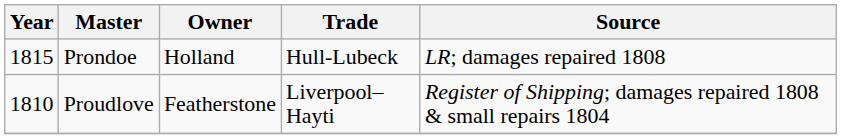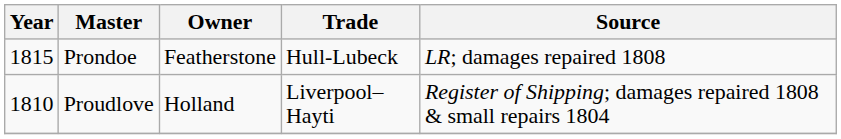 <table class=" wikitable">
 <tr>
 <th>Year</th>
 <th>Master</th>
 <th>Owner</th>
 <th>Trade</th>
 <th>Source</th>
 </tr>
 <tr>
 <td>1815</td>
 <td>Prondoe</td>
-<td>Holland</td>
+<td>Featherstone</td>
 <td>Hull-Lubeck</td>
 <td><em>LR</em>; damages repaired 1808</td>
 </tr>
 <tr>
 <td>1810</td>
 <td>Proudlove</td>
-<td>Featherstone</td>
+<td>Holland</td>
 <td>Liverpool–Hayti</td>
 <td><em>Register of Shipping</em>; damages repaired 1808 & small repairs 1804</td>
 </tr>
 <tr>
 </tr>
 </table>
